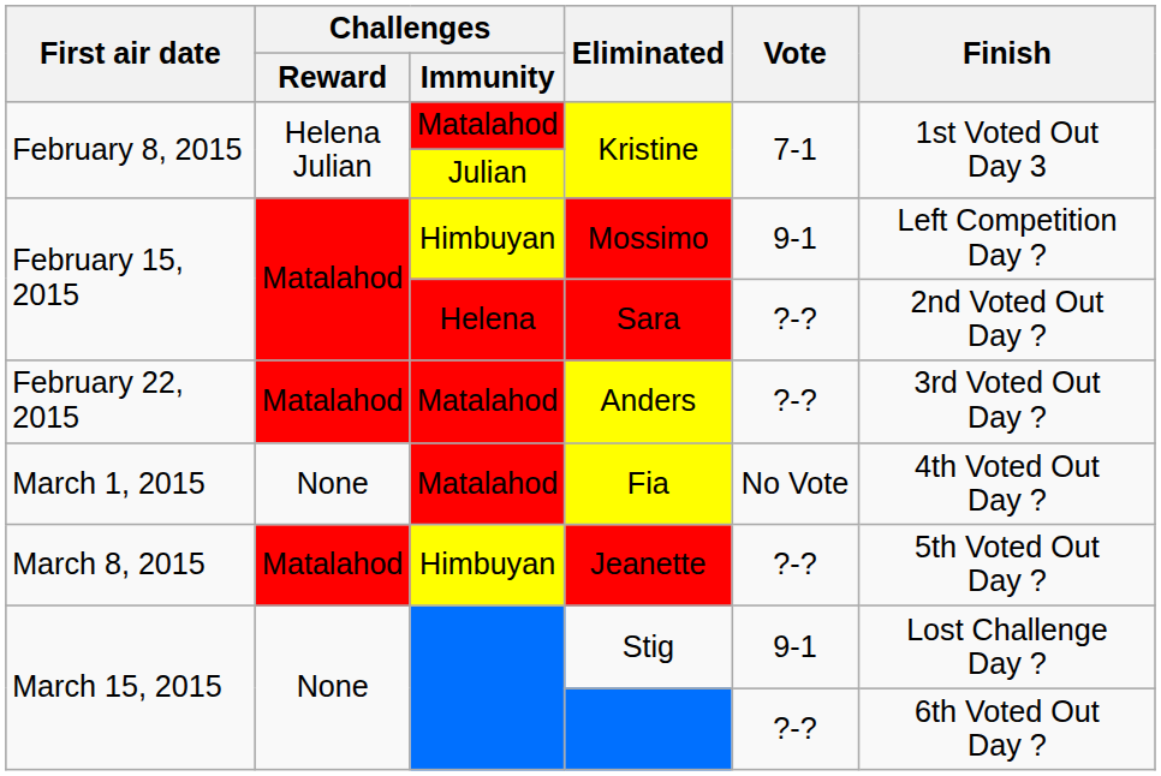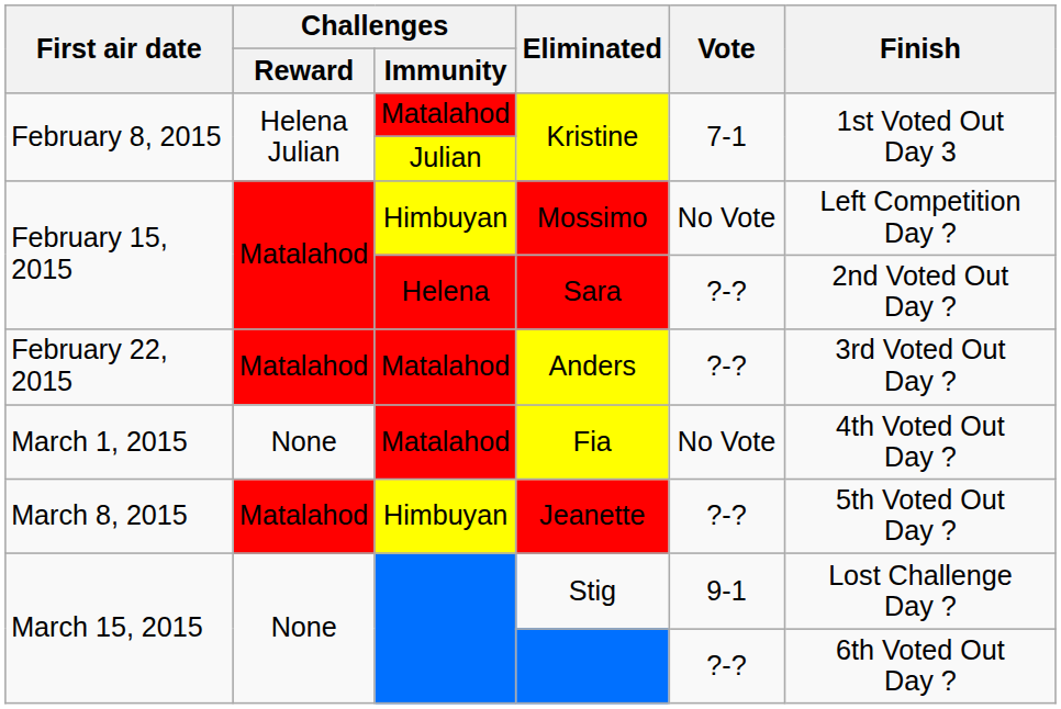 <table class="wikitable" style="margin:auto; text-align:center">
 <tr>
 <th rowspan=2 width="125">First air date</th>
 <th colspan=2>Challenges</th>
 <th rowspan=2 width="60">Eliminated</th>
 <th rowspan=2 width="60">Vote</th>
 <th rowspan=2 width="150">Finish</th>
 </tr>
 <tr>
 <th width="60" align="center">Reward</th>
 <th width="60" align="center">Immunity</th>
 </tr>
 <tr>
 <td align="left" rowspan=2>February 8, 2015</td>
 <td align=center rowspan=2>Helena<br>Julian</td>
 <td bgcolor="red" align=center rowspan=1>Matalahod</td>
 <td rowspan=2 align="center" bgcolor="yellow">Kristine</td>
 <td rowspan=2>7-1</td>
 <td rowspan=2>1st Voted Out<br>Day 3</td>
 </tr>
 <tr>
 <td rowspan=1 align="center" bgcolor="yellow">Julian</td>
 </tr>
 <tr>
 <td align="left" rowspan=2>February 15, 2015</td>
 <td bgcolor="red" align=center rowspan=2>Matalahod</td>
 <td bgcolor="yellow" align=center rowspan=1>Himbuyan</td>
 <td rowspan=1 align="center" bgcolor="red">Mossimo</td>
-<td rowspan=1>9-1</td>
+<td rowspan=1>No Vote</td>
 <td rowspan=1>Left Competition<br>Day ?</td>
 </tr>
 <tr>
 <td bgcolor="red" align=center rowspan=1>Helena</td>
 <td rowspan=1 align="center" bgcolor="red">Sara</td>
 <td rowspan=1>?-?</td>
 <td rowspan=1>2nd Voted Out<br>Day ?</td>
 </tr>
 <tr>
 <td align="left" rowspan=1>February 22, 2015</td>
 <td bgcolor="red" align=center rowspan=1>Matalahod</td>
 <td bgcolor="red" align=center rowspan=1>Matalahod</td>
 <td rowspan=1 align="center" bgcolor="yellow">Anders</td>
 <td rowspan=1>?-?</td>
 <td rowspan=1>3rd Voted Out<br>Day ?</td>
 </tr>
 <tr>
 <td align="left" rowspan=1>March 1, 2015</td>
 <td>None</td>
 <td bgcolor="red" align=center rowspan=1>Matalahod</td>
 <td rowspan=1 align="center" bgcolor="yellow">Fia</td>
 <td rowspan=1>No Vote</td>
 <td rowspan=1>4th Voted Out<br>Day ?</td>
 </tr>
 <tr>
 <td align="left" rowspan=1>March 8, 2015</td>
 <td bgcolor="red" align=center rowspan=1>Matalahod</td>
 <td bgcolor="yellow" align=center rowspan=1>Himbuyan</td>
 <td rowspan=1 align="center" bgcolor="red">Jeanette</td>
 <td rowspan=1>?-?</td>
 <td rowspan=1>5th Voted Out<br>Day ?</td>
 </tr>
 <tr>
 <td align="left" rowspan=2>March 15, 2015</td>
 <td align=center rowspan=2>None</td>
 <td align=center rowspan=2 bgcolor="#0070FF"></td>
 <td rowspan=1 align="center">Stig</td>
 <td rowspan=1>9-1</td>
 <td rowspan=1>Lost Challenge<br>Day ?</td>
 </tr>
 <tr>
 <td align=center rowspan=1 bgcolor="#0070FF"></td>
 <td rowspan=1>?-?</td>
 <td rowspan=1>6th Voted Out<br>Day ?</td>
 </tr>
 </table>
